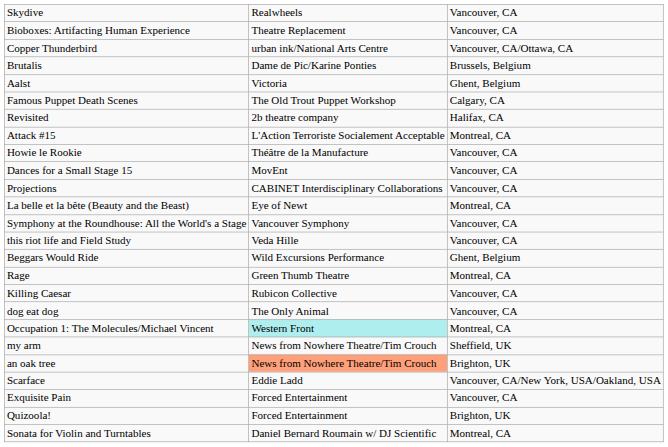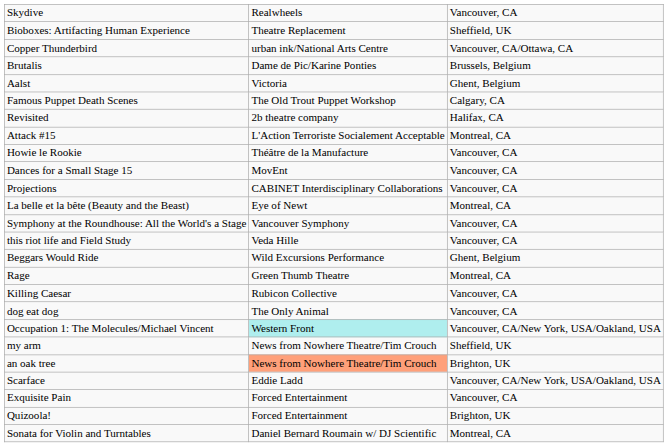 <table class="wikitable">
 <tr>
 <td>Skydive</td>
 <td>Realwheels</td>
 <td>Vancouver, CA</td>
 </tr>
 <tr>
 <td>Bioboxes: Artifacting Human Experience</td>
 <td>Theatre Replacement</td>
-<td>Vancouver, CA</td>
+<td>Sheffield, UK</td>
 </tr>
 <tr>
 <td>Copper Thunderbird</td>
 <td>urban ink/National Arts Centre</td>
 <td>Vancouver, CA/Ottawa, CA</td>
 </tr>
 <tr>
 <td>Brutalis</td>
 <td>Dame de Pic/Karine Ponties</td>
 <td>Brussels, Belgium</td>
 </tr>
 <tr>
 <td>Aalst</td>
 <td>Victoria</td>
 <td>Ghent, Belgium</td>
 </tr>
 <tr>
 <td>Famous Puppet Death Scenes</td>
 <td>The Old Trout Puppet Workshop</td>
 <td>Calgary, CA</td>
 </tr>
 <tr>
 <td>Revisited</td>
 <td>2b theatre company</td>
 <td>Halifax, CA</td>
 </tr>
 <tr>
 <td>Attack #15</td>
 <td>L'Action Terroriste Socialement Acceptable</td>
 <td>Montreal, CA</td>
 </tr>
 <tr>
 <td>Howie le Rookie</td>
 <td>Théâtre de la Manufacture</td>
 <td>Vancouver, CA</td>
 </tr>
 <tr>
 <td>Dances for a Small Stage 15</td>
 <td>MovEnt</td>
 <td>Vancouver, CA</td>
 </tr>
 <tr>
 <td>Projections</td>
 <td>CABINET Interdisciplinary Collaborations</td>
 <td>Vancouver, CA</td>
 </tr>
 <tr>
 <td>La belle et la bête (Beauty and the Beast)</td>
 <td>Eye of Newt</td>
 <td>Montreal, CA</td>
 </tr>
 <tr>
 <td>Symphony at the Roundhouse: All the World's a Stage</td>
 <td>Vancouver Symphony</td>
 <td>Vancouver, CA</td>
 </tr>
 <tr>
 <td>this riot life and Field Study</td>
 <td>Veda Hille</td>
 <td>Vancouver, CA</td>
 </tr>
 <tr>
 <td>Beggars Would Ride</td>
 <td>Wild Excursions Performance</td>
 <td>Ghent, Belgium</td>
 </tr>
 <tr>
 <td>Rage</td>
 <td>Green Thumb Theatre</td>
 <td>Montreal, CA</td>
 </tr>
 <tr>
 <td>Killing Caesar</td>
 <td>Rubicon Collective</td>
 <td>Vancouver, CA</td>
 </tr>
 <tr>
 <td>dog eat dog</td>
 <td>The Only Animal</td>
 <td>Vancouver, CA</td>
 </tr>
 <tr>
 <td>Occupation 1: The Molecules/Michael Vincent</td>
 <td style="background: paleturquoise;">Western Front</td>
-<td>Montreal, CA</td>
+<td>Vancouver, CA/New York, USA/Oakland, USA</td>
 </tr>
 <tr>
 <td>my arm</td>
 <td>News from Nowhere Theatre/Tim Crouch</td>
 <td>Sheffield, UK</td>
 </tr>
 <tr>
 <td>an oak tree</td>
 <td style="background: lightsalmon;">News from Nowhere Theatre/Tim Crouch</td>
 <td>Brighton, UK</td>
 </tr>
 <tr>
 <td>Scarface</td>
 <td>Eddie Ladd</td>
 <td>Vancouver, CA/New York, USA/Oakland, USA</td>
 </tr>
 <tr>
 <td>Exquisite Pain</td>
 <td>Forced Entertainment</td>
 <td>Vancouver, CA</td>
 </tr>
 <tr>
 <td>Quizoola!</td>
 <td>Forced Entertainment</td>
 <td>Brighton, UK</td>
 </tr>
 <tr>
 <td>Sonata for Violin and Turntables</td>
 <td>Daniel Bernard Roumain w/ DJ Scientific</td>
 <td>Montreal, CA</td>
 </tr>
 </table>
